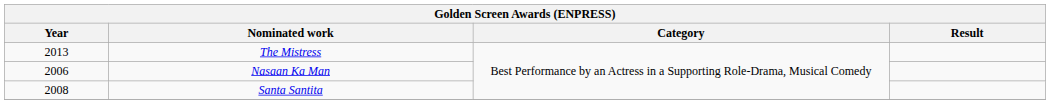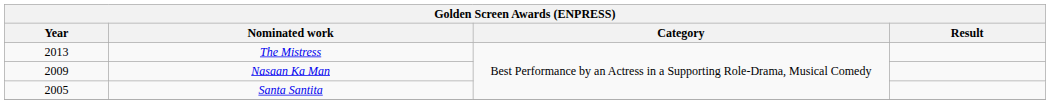 <table width="70%" class="wikitable sortable">
 <tr>
 <th colspan="4" align="center"><strong>Golden Screen Awards (ENPRESS)</strong></th>
 </tr>
 <tr>
 <th width="10%">Year</th>
 <th width="35%">Nominated work</th>
 <th width="40%">Category</th>
 <th width="15%">Result</th>
 </tr>
 <tr>
 <td align="center">2013</td>
 <td align="center"><em><a href='#'>The Mistress</a></em></td>
 <td align="center" rowspan = 3>Best Performance by an Actress in a Supporting Role-Drama, Musical Comedy</td>
 <td></td>
 </tr>
 <tr>
-<td align="center">2006</td>
+<td align="center">2009</td>
 <td align="center"><em><a href='#'>Nasaan Ka Man</a></em></td>
 <td></td>
 </tr>
 <tr>
-<td align="center">2008</td>
+<td align="center">2005</td>
 <td align="center"><em><a href='#'>Santa Santita</a></em></td>
 <td></td>
 </tr>
 <tr>
 </tr>
 </table>
